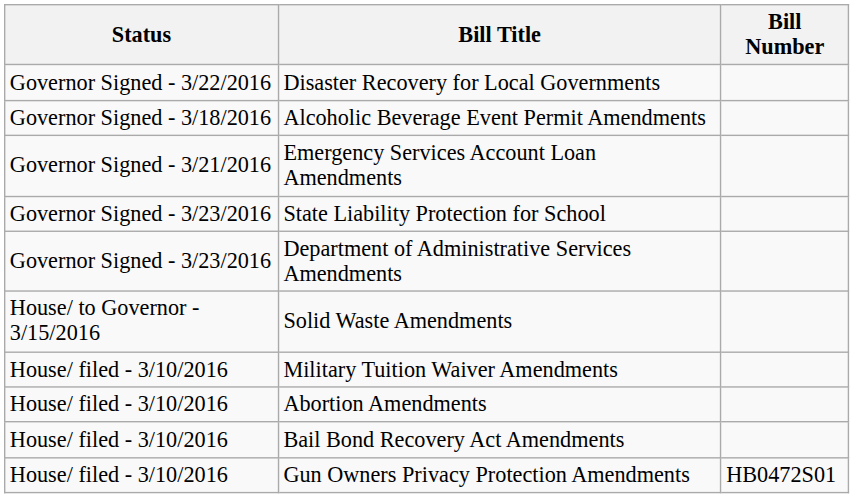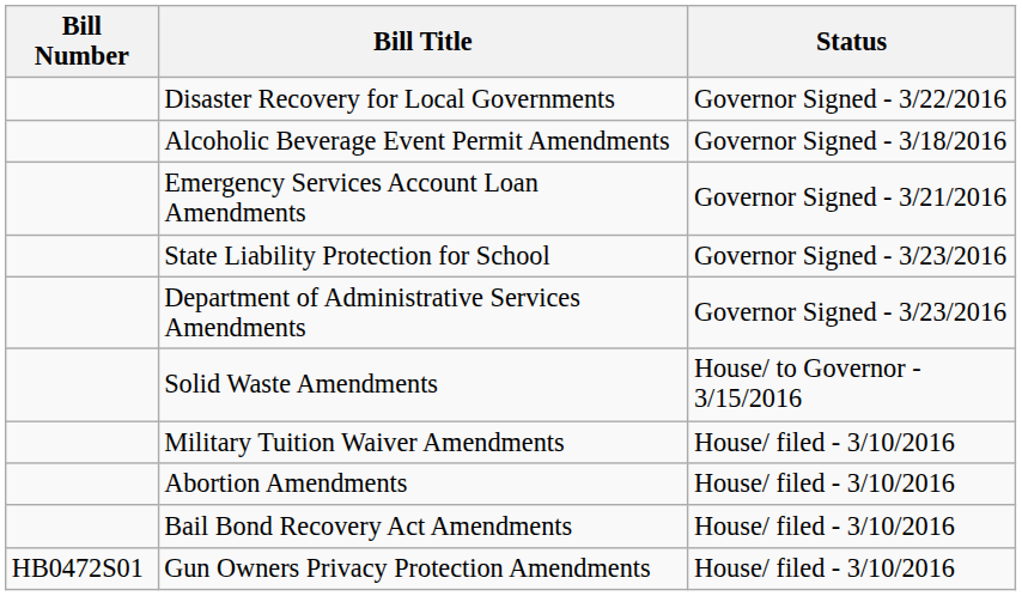 <table class="wikitable">
 <tr>
+<th>Bill Number</th>
+<th>Bill Title</th>
 <th>Status</th>
-<th>Bill Title</th>
-<th>Bill Number</th>
 </tr>
 <tr>
+<td></td>
+<td>Disaster Recovery for Local Governments</td>
 <td>Governor Signed - 3/22/2016</td>
-<td>Disaster Recovery for Local Governments</td>
-<td></td>
 </tr>
 <tr>
+<td></td>
+<td>Alcoholic Beverage Event Permit Amendments</td>
 <td>Governor Signed - 3/18/2016</td>
-<td>Alcoholic Beverage Event Permit Amendments</td>
-<td></td>
 </tr>
 <tr>
+<td></td>
+<td>Emergency Services Account Loan Amendments</td>
 <td>Governor Signed - 3/21/2016</td>
-<td>Emergency Services Account Loan Amendments</td>
-<td></td>
 </tr>
 <tr>
+<td></td>
+<td>State Liability Protection for School</td>
 <td>Governor Signed - 3/23/2016</td>
-<td>State Liability Protection for School</td>
-<td></td>
 </tr>
 <tr>
+<td></td>
+<td>Department of Administrative Services Amendments</td>
 <td>Governor Signed - 3/23/2016</td>
-<td>Department of Administrative Services Amendments</td>
-<td></td>
 </tr>
 <tr>
+<td></td>
+<td>Solid Waste Amendments</td>
 <td>House/ to Governor - 3/15/2016</td>
-<td>Solid Waste Amendments</td>
-<td></td>
 </tr>
 <tr>
+<td></td>
+<td>Military Tuition Waiver Amendments</td>
 <td>House/ filed - 3/10/2016</td>
-<td>Military Tuition Waiver Amendments</td>
-<td></td>
 </tr>
 <tr>
+<td></td>
+<td>Abortion Amendments</td>
 <td>House/ filed - 3/10/2016</td>
-<td>Abortion Amendments</td>
-<td></td>
 </tr>
 <tr>
+<td></td>
+<td>Bail Bond Recovery Act Amendments</td>
 <td>House/ filed - 3/10/2016</td>
-<td>Bail Bond Recovery Act Amendments</td>
-<td></td>
 </tr>
 <tr>
+<td>HB0472S01</td>
+<td>Gun Owners Privacy Protection Amendments</td>
 <td>House/ filed - 3/10/2016</td>
-<td>Gun Owners Privacy Protection Amendments</td>
-<td>HB0472S01</td>
 </tr>
 </table>
